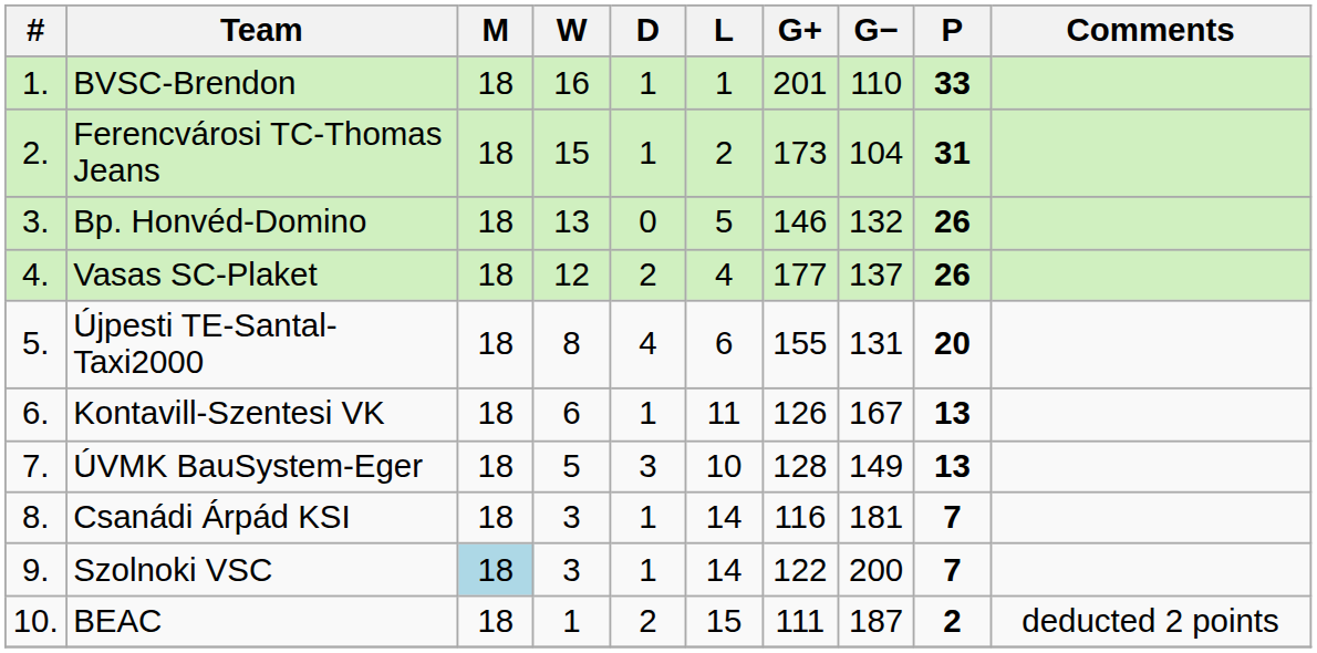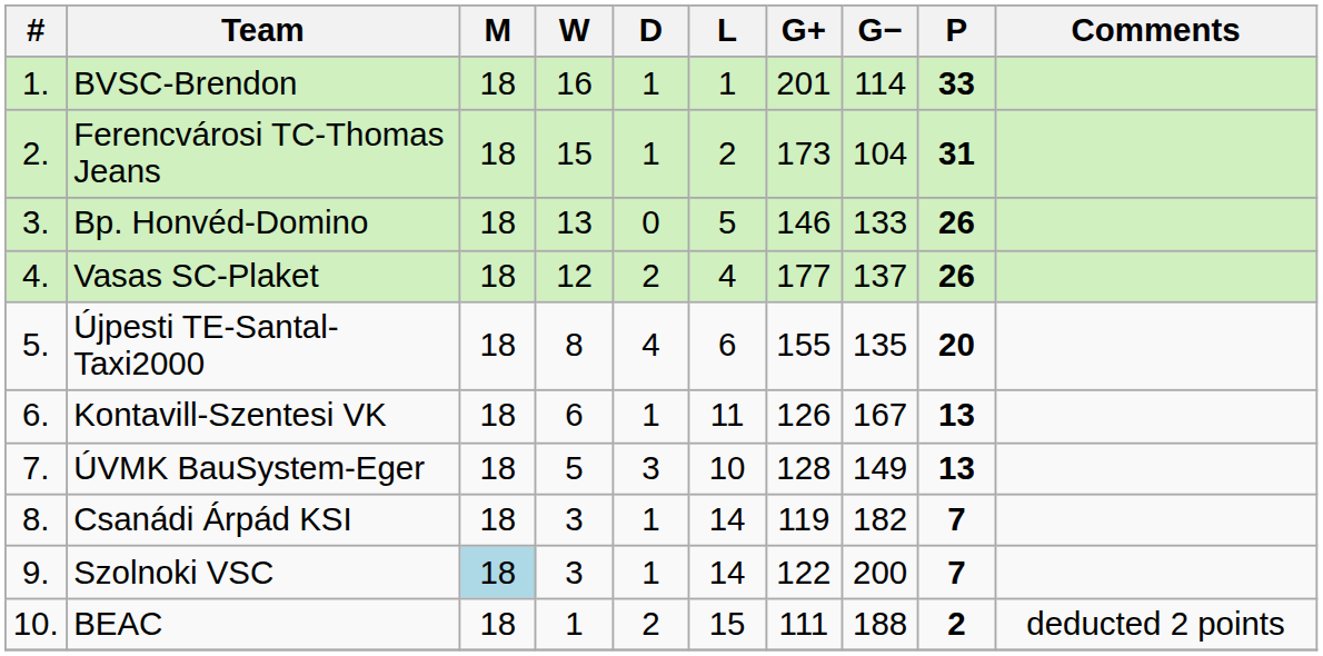 <table class="wikitable" style="text-align: center;">
 <tr>
 <th width="15">#</th>
 <th width="185">Team</th>
 <th width="30">M</th>
 <th width="30">W</th>
 <th width="30">D</th>
 <th width="30">L</th>
 <th width="30">G+</th>
 <th width="30">G−</th>
 <th width="30">P</th>
 <th width="150">Comments</th>
 </tr>
 <tr style="background: #D0F0C0;">
 <td>1.</td>
 <td align="left">BVSC-Brendon</td>
 <td>18</td>
 <td>16</td>
 <td>1</td>
 <td>1</td>
 <td>201</td>
-<td>110</td>
+<td>114</td>
 <td><strong>33</strong></td>
 <td></td>
 </tr>
 <tr style="background: #D0F0C0;">
 <td>2.</td>
 <td align="left">Ferencvárosi TC-Thomas Jeans</td>
 <td>18</td>
 <td>15</td>
 <td>1</td>
 <td>2</td>
 <td>173</td>
 <td>104</td>
 <td><strong>31</strong></td>
 <td></td>
 </tr>
 <tr style="background: #D0F0C0;">
 <td>3.</td>
 <td align="left">Bp. Honvéd-Domino</td>
 <td>18</td>
 <td>13</td>
 <td>0</td>
 <td>5</td>
 <td>146</td>
-<td>132</td>
+<td>133</td>
 <td><strong>26</strong></td>
 <td></td>
 </tr>
 <tr style="background: #D0F0C0;">
 <td>4.</td>
 <td align="left">Vasas SC-Plaket</td>
 <td>18</td>
 <td>12</td>
 <td>2</td>
 <td>4</td>
 <td>177</td>
 <td>137</td>
 <td><strong>26</strong></td>
 <td></td>
 </tr>
 <tr>
 <td>5.</td>
 <td align="left">Újpesti TE-Santal-Taxi2000</td>
 <td>18</td>
 <td>8</td>
 <td>4</td>
 <td>6</td>
 <td>155</td>
-<td>131</td>
+<td>135</td>
 <td><strong>20</strong></td>
 <td></td>
 </tr>
 <tr>
 <td>6.</td>
 <td align="left">Kontavill-Szentesi VK</td>
 <td>18</td>
 <td>6</td>
 <td>1</td>
 <td>11</td>
 <td>126</td>
 <td>167</td>
 <td><strong>13</strong></td>
 <td></td>
 </tr>
 <tr>
 <td>7.</td>
 <td align="left">ÚVMK BauSystem-Eger</td>
 <td>18</td>
 <td>5</td>
 <td>3</td>
 <td>10</td>
 <td>128</td>
 <td>149</td>
 <td><strong>13</strong></td>
 <td></td>
 </tr>
 <tr>
 <td>8.</td>
 <td align="left">Csanádi Árpád KSI</td>
 <td>18</td>
 <td>3</td>
 <td>1</td>
 <td>14</td>
-<td>116</td>
-<td>181</td>
+<td>119</td>
+<td>182</td>
 <td><strong>7</strong></td>
 <td></td>
 </tr>
 <tr>
 <td>9.</td>
 <td align="left">Szolnoki VSC</td>
 <td style="background: lightblue;">18</td>
 <td>3</td>
 <td>1</td>
 <td>14</td>
 <td>122</td>
 <td>200</td>
 <td><strong>7</strong></td>
 <td></td>
 </tr>
 <tr>
 <td>10.</td>
 <td align="left">BEAC</td>
 <td>18</td>
 <td>1</td>
 <td>2</td>
 <td>15</td>
 <td>111</td>
-<td>187</td>
+<td>188</td>
 <td><strong>2</strong></td>
 <td>deducted 2 points</td>
 </tr>
 <tr>
 </tr>
 </table>
